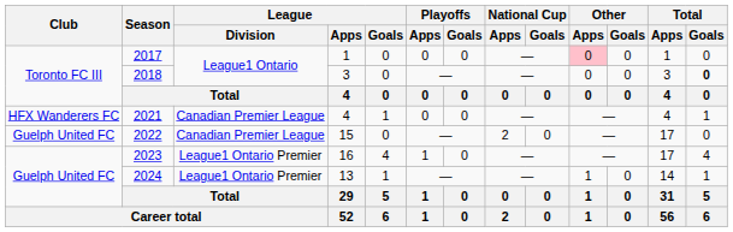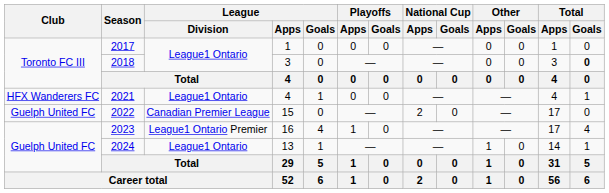 <table class="wikitable" style="text-align: center">
 <tr>
 <th rowspan="2">Club</th>
 <th rowspan="2">Season</th>
 <th colspan="3">League</th>
 <th colspan="2">Playoffs</th>
 <th colspan="2">National Cup</th>
 <th colspan="2">Other</th>
 <th colspan="2">Total</th>
 </tr>
 <tr>
 <th>Division</th>
 <th>Apps</th>
 <th>Goals</th>
 <th>Apps</th>
 <th>Goals</th>
 <th>Apps</th>
 <th>Goals</th>
 <th>Apps</th>
 <th>Goals</th>
 <th>Apps</th>
 <th>Goals</th>
 </tr>
 <tr>
 <td rowspan=3><a href='#'>Toronto FC III</a></td>
 <td><a href='#'>2017</a></td>
 <td rowspan=2><a href='#'>League1 Ontario</a></td>
 <td>1</td>
 <td>0</td>
 <td>0</td>
 <td>0</td>
 <td colspan="2">—</td>
-<td style="background: pink;">0</td>
+<td>0</td>
 <td>0</td>
 <td>1</td>
 <td>0</td>
 </tr>
 <tr>
 <td><a href='#'>2018</a></td>
 <td>3</td>
 <td>0</td>
 <td colspan="2">—</td>
 <td colspan="2">—</td>
 <td>0</td>
 <td>0</td>
 <td>3</td>
 <td><strong>0</strong></td>
 </tr>
 <tr>
 <th colspan="2">Total</th>
 <th>4</th>
 <th>0</th>
 <th>0</th>
 <th>0</th>
 <th>0</th>
 <th>0</th>
 <th>0</th>
 <th>0</th>
 <th>4</th>
 <th>0</th>
 </tr>
 <tr>
 <td><a href='#'>HFX Wanderers FC</a></td>
 <td><a href='#'>2021</a></td>
-<td><a href='#'>Canadian Premier League</a></td>
+<td><a href='#'>League1 Ontario</a></td>
 <td>4</td>
 <td>1</td>
 <td>0</td>
 <td>0</td>
 <td colspan="2">—</td>
 <td colspan="2">—</td>
 <td>4</td>
 <td>1</td>
 </tr>
 <tr>
 <td><a href='#'>Guelph United FC</a></td>
 <td><a href='#'>2022</a></td>
 <td><a href='#'>Canadian Premier League</a></td>
 <td>15</td>
 <td>0</td>
 <td colspan="2">—</td>
 <td>2</td>
 <td>0</td>
 <td colspan="2">—</td>
 <td>17</td>
 <td>0</td>
 </tr>
 <tr>
 <td rowspan=3><a href='#'>Guelph United FC</a></td>
 <td><a href='#'>2023</a></td>
 <td><a href='#'>League1 Ontario</a> Premier</td>
 <td>16</td>
 <td>4</td>
 <td>1</td>
 <td>0</td>
 <td colspan="2">—</td>
 <td colspan="2">—</td>
 <td>17</td>
 <td>4</td>
 </tr>
 <tr>
 <td><a href='#'>2024</a></td>
-<td><a href='#'>League1 Ontario</a> Premier</td>
+<td><a href='#'>League1 Ontario</a></td>
 <td>13</td>
 <td>1</td>
 <td colspan="2">—</td>
 <td colspan="2">—</td>
 <td>1</td>
 <td>0</td>
 <td>14</td>
 <td>1</td>
 </tr>
 <tr>
 <th colspan="2">Total</th>
 <th>29</th>
 <th>5</th>
 <th>1</th>
 <th>0</th>
 <th>0</th>
 <th>0</th>
 <th>1</th>
 <th>0</th>
 <th>31</th>
 <th>5</th>
 </tr>
 <tr>
 <th colspan="3">Career total</th>
 <th>52</th>
 <th>6</th>
 <th>1</th>
 <th>0</th>
 <th>2</th>
 <th>0</th>
 <th>1</th>
 <th>0</th>
 <th>56</th>
 <th>6</th>
 </tr>
 </table>
